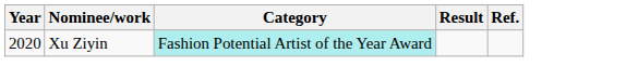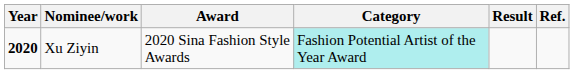 <table class="wikitable">
 <tr>
 <th>Year</th>
 <th>Nominee/work</th>
+<th>Award</th>
 <th>Category</th>
 <th>Result</th>
 <th>Ref.</th>
 </tr>
 <tr>
-<td>2020</td>
+<td><strong>2020</strong></td>
 <td>Xu Ziyin</td>
+<td>2020 Sina Fashion Style Awards</td>
 <td style="background: paleturquoise;">Fashion Potential Artist of the Year Award</td>
 <td></td>
 <td></td>
 </tr>
 </table>
